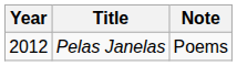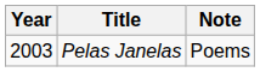 <table class="wikitable">
 <tr>
 <th>Year</th>
 <th>Title</th>
 <th>Note</th>
 </tr>
 <tr>
-<td>2012</td>
+<td>2003</td>
 <td><em>Pelas Janelas</em></td>
 <td>Poems</td>
 </tr>
 </table>
